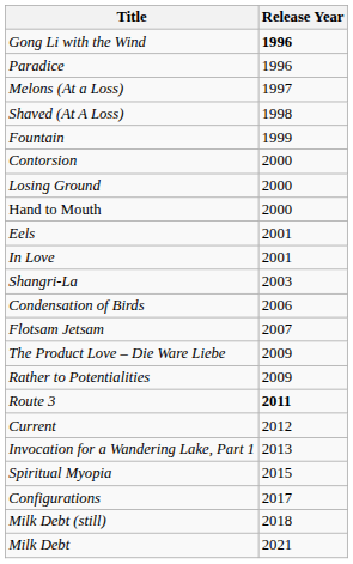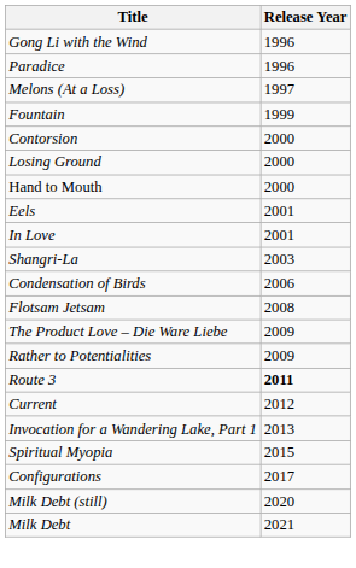 <table class="wikitable">
 <tr>
 <th>Title</th>
 <th>Release Year</th>
 </tr>
 <tr>
 <td><em>Gong Li with the Wind</em></td>
-<td><strong>1996</strong></td>
+<td>1996</td>
 </tr>
 <tr>
 <td><em>Paradice</em></td>
 <td>1996</td>
 </tr>
 <tr>
 <td><em>Melons (At a Loss)</em></td>
 <td>1997</td>
-</tr>
-<tr>
-<td><em>Shaved (At A Loss)</em></td>
-<td>1998</td>
 </tr>
 <tr>
 <td><em>Fountain</em></td>
 <td>1999</td>
 </tr>
 <tr>
 <td><em>Contorsion</em></td>
 <td>2000</td>
 </tr>
 <tr>
 <td><em>Losing Ground</em></td>
 <td>2000</td>
 </tr>
 <tr>
 <td>Hand to Mouth</td>
 <td>2000</td>
 </tr>
 <tr>
 <td><em>Eels</em></td>
 <td>2001</td>
 </tr>
 <tr>
 <td><em>In Love</em></td>
 <td>2001</td>
 </tr>
 <tr>
 <td><em>Shangri-La</em></td>
 <td>2003</td>
 </tr>
 <tr>
 <td><em>Condensation of Birds</em></td>
 <td>2006</td>
 </tr>
 <tr>
 <td><em>Flotsam Jetsam</em></td>
-<td>2007</td>
+<td>2008</td>
 </tr>
 <tr>
 <td><em>The Product Love – Die Ware Liebe</em></td>
 <td>2009</td>
 </tr>
 <tr>
 <td><em>Rather to Potentialities</em></td>
 <td>2009</td>
 </tr>
 <tr>
 <td><em>Route 3</em></td>
 <td><strong>2011</strong></td>
 </tr>
 <tr>
 <td><em>Current</em></td>
 <td>2012</td>
 </tr>
 <tr>
 <td><em>Invocation for a Wandering Lake, Part 1</em></td>
 <td>2013</td>
 </tr>
 <tr>
 <td><em>Spiritual Myopia</em></td>
 <td>2015</td>
 </tr>
 <tr>
 <td><em>Configurations</em></td>
 <td>2017</td>
 </tr>
 <tr>
 <td><em>Milk Debt (still)</em></td>
-<td>2018</td>
+<td>2020</td>
 </tr>
 <tr>
 <td><em>Milk Debt</em></td>
 <td>2021</td>
 </tr>
 </table>
